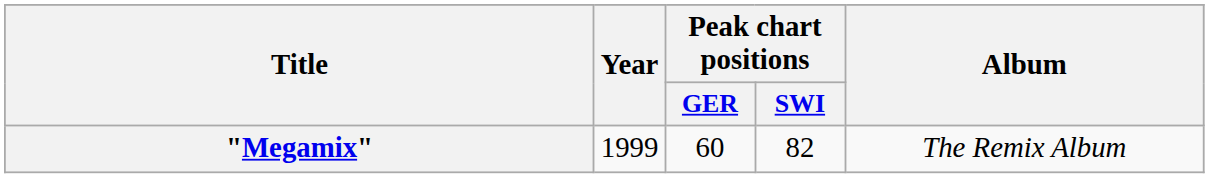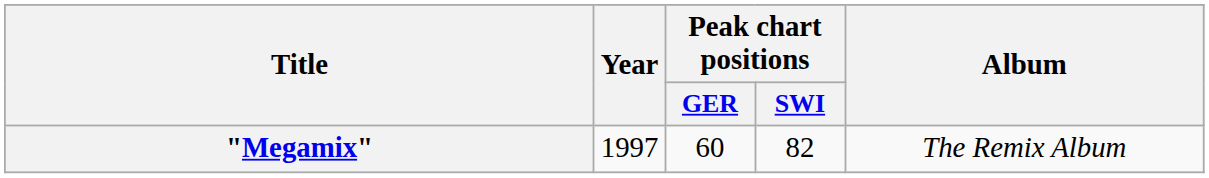 <table class="wikitable plainrowheaders" style="text-align:center;">
 <tr>
 <th scope="col" rowspan="2" style="width:20em;">Title</th>
 <th scope="col" rowspan="2">Year</th>
 <th scope="col" colspan="2">Peak chart positions</th>
 <th scope="col" rowspan="2" style="width:12em;">Album</th>
 </tr>
 <tr>
 <th style="width:3em;font-size:90%"><a href='#'>GER</a><br></th>
 <th style="width:3em;font-size:90%"><a href='#'>SWI</a><br></th>
 </tr>
 <tr>
 <th scope="row">"<a href='#'>Megamix</a>"</th>
-<td>1999</td>
+<td>1997</td>
 <td>60</td>
 <td>82</td>
 <td><em>The Remix Album</em></td>
 </tr>
 </table>
